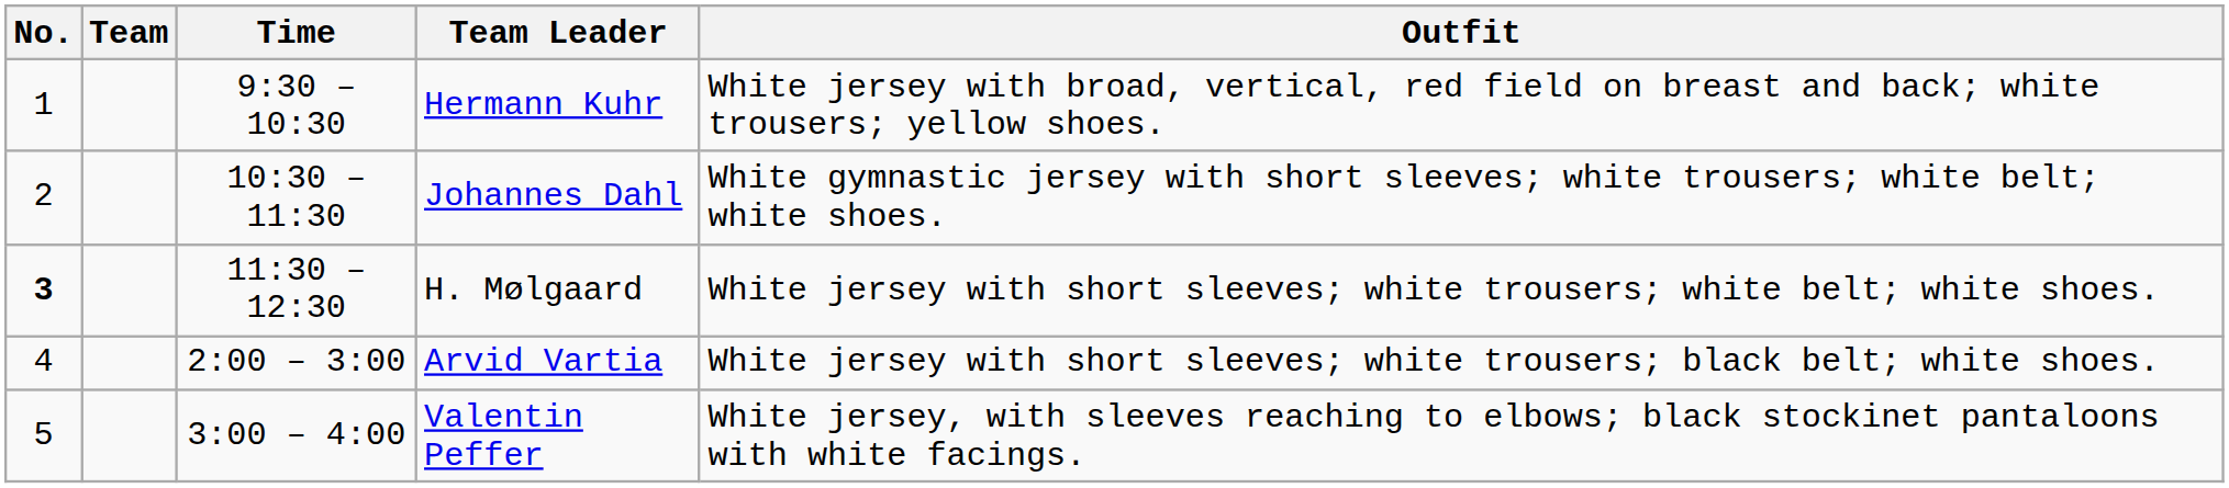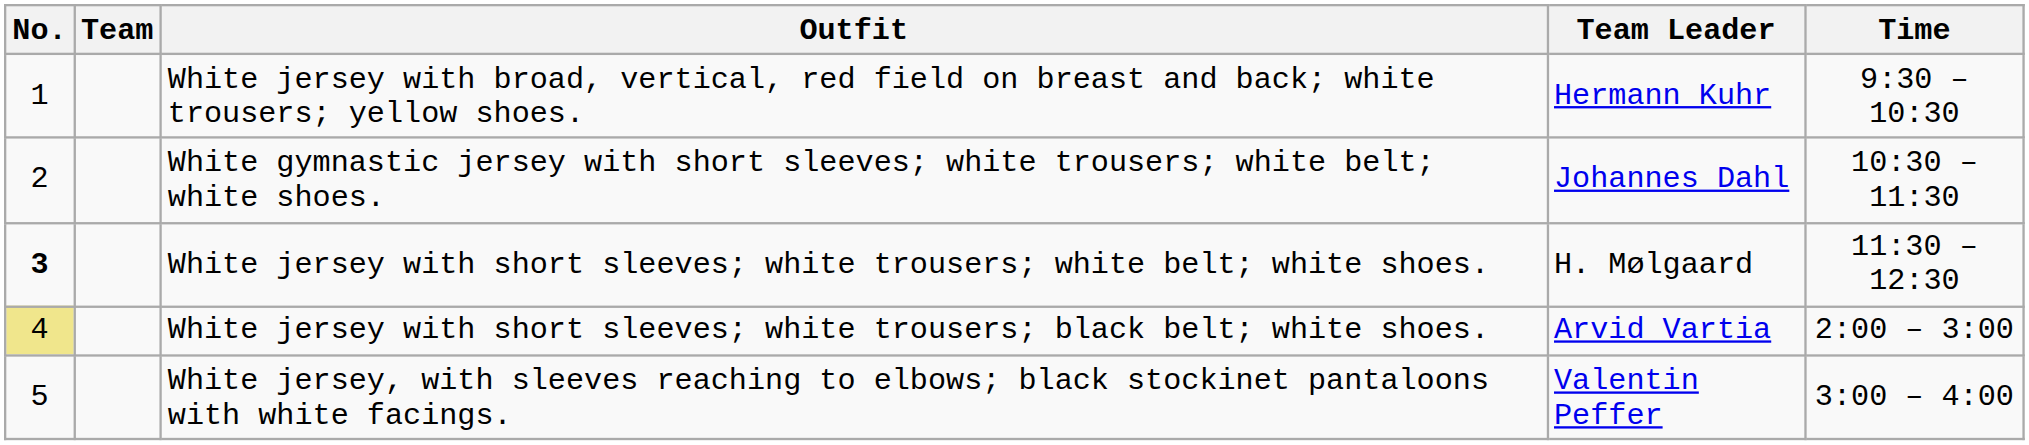 <table class="wikitable">
 <tr>
 <th>No.</th>
 <th>Team</th>
+<th>Outfit</th>
+<th>Team Leader</th>
 <th>Time</th>
-<th>Team Leader</th>
-<th>Outfit</th>
 </tr>
 <tr>
 <td align="center">1</td>
 <td align="left"></td>
+<td align="left">White jersey with broad, vertical, red field on breast and back; white trousers; yellow shoes.</td>
+<td align="left"><a href='#'>Hermann Kuhr</a></td>
 <td align="center">9:30 – 10:30</td>
-<td align="left"><a href='#'>Hermann Kuhr</a></td>
-<td align="left">White jersey with broad, vertical, red field on breast and back; white trousers; yellow shoes.</td>
 </tr>
 <tr>
 <td align="center">2</td>
 <td align="left"></td>
+<td align="left">White gymnastic jersey with short sleeves; white trousers; white belt; white shoes.</td>
+<td align="left"><a href='#'>Johannes Dahl</a></td>
 <td align="center">10:30 – 11:30</td>
-<td align="left"><a href='#'>Johannes Dahl</a></td>
-<td align="left">White gymnastic jersey with short sleeves; white trousers; white belt; white shoes.</td>
 </tr>
 <tr>
 <td align="center"><strong>3</strong></td>
 <td align="left"></td>
+<td align="left">White jersey with short sleeves; white trousers; white belt; white shoes.</td>
+<td align="left">H. Mølgaard</td>
 <td align="center">11:30 – 12:30</td>
-<td align="left">H. Mølgaard</td>
-<td align="left">White jersey with short sleeves; white trousers; white belt; white shoes.</td>
 </tr>
 <tr>
-<td align="center">4</td>
+<td align="center" style="background: khaki;">4</td>
 <td align="left"></td>
+<td align="left">White jersey with short sleeves; white trousers; black belt; white shoes.</td>
+<td align="left"><a href='#'>Arvid Vartia</a></td>
 <td align="center">2:00 – 3:00</td>
-<td align="left"><a href='#'>Arvid Vartia</a></td>
-<td align="left">White jersey with short sleeves; white trousers; black belt; white shoes.</td>
 </tr>
 <tr>
 <td align="center">5</td>
 <td align="left"></td>
+<td align="left">White jersey, with sleeves reaching to elbows; black stockinet pantaloons with white facings.</td>
+<td align="left"><a href='#'>Valentin Peffer</a></td>
 <td align="center">3:00 – 4:00</td>
-<td align="left"><a href='#'>Valentin Peffer</a></td>
-<td align="left">White jersey, with sleeves reaching to elbows; black stockinet pantaloons with white facings.</td>
 </tr>
 </table>
